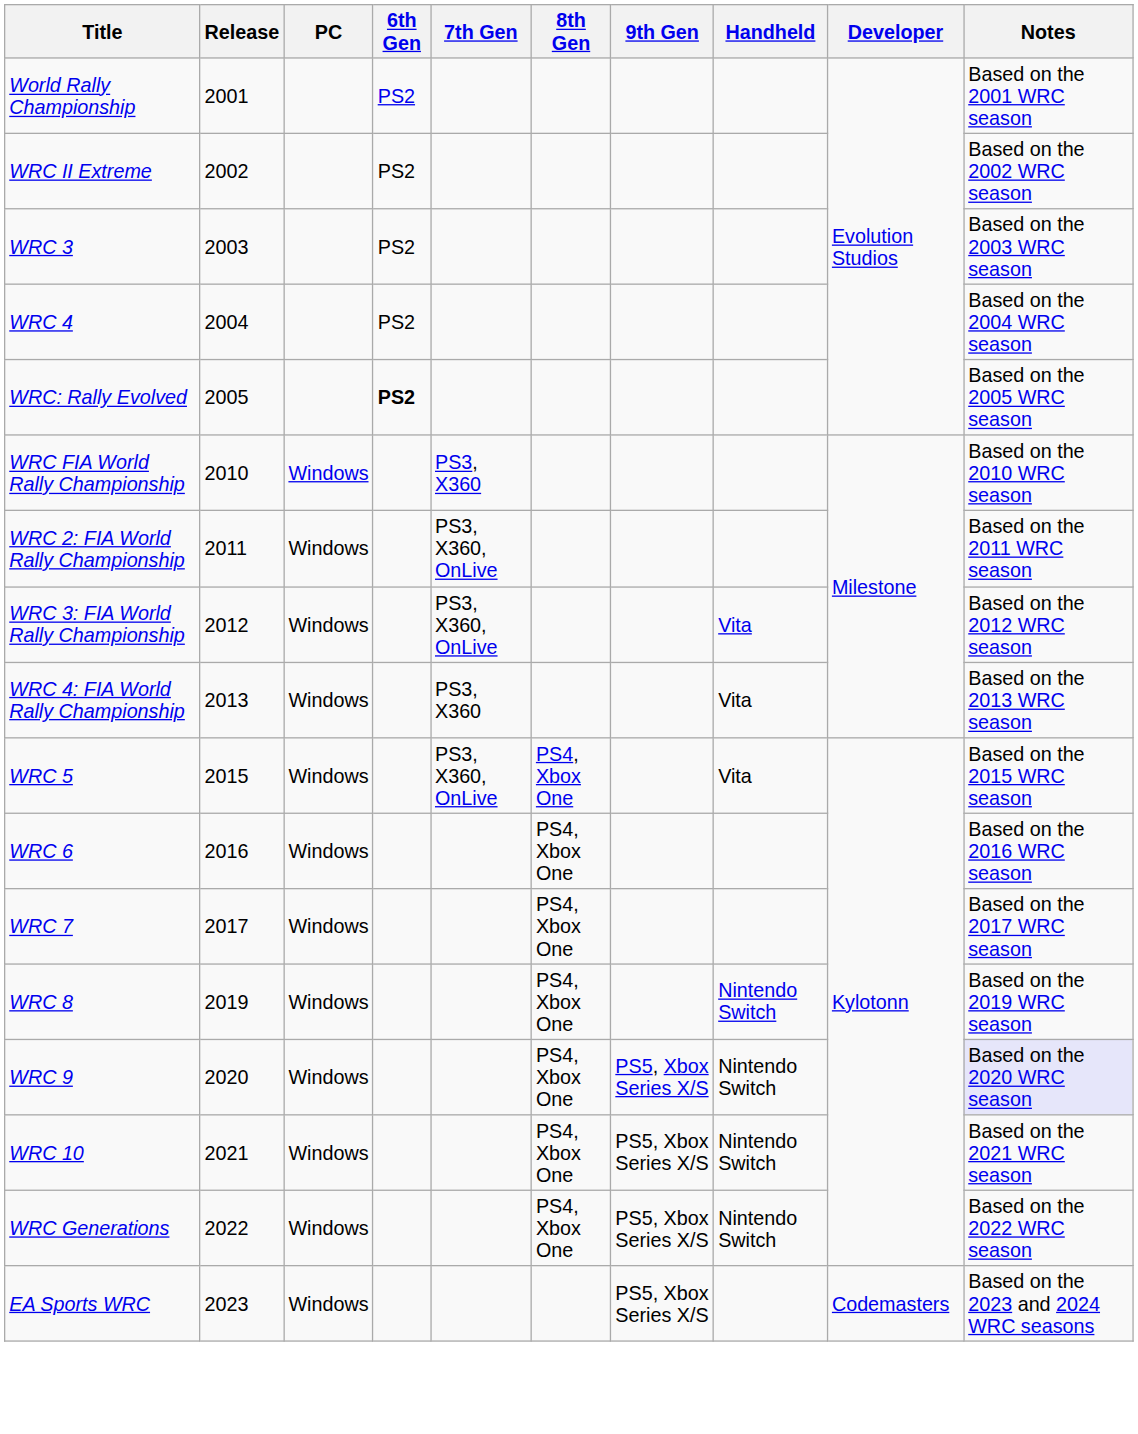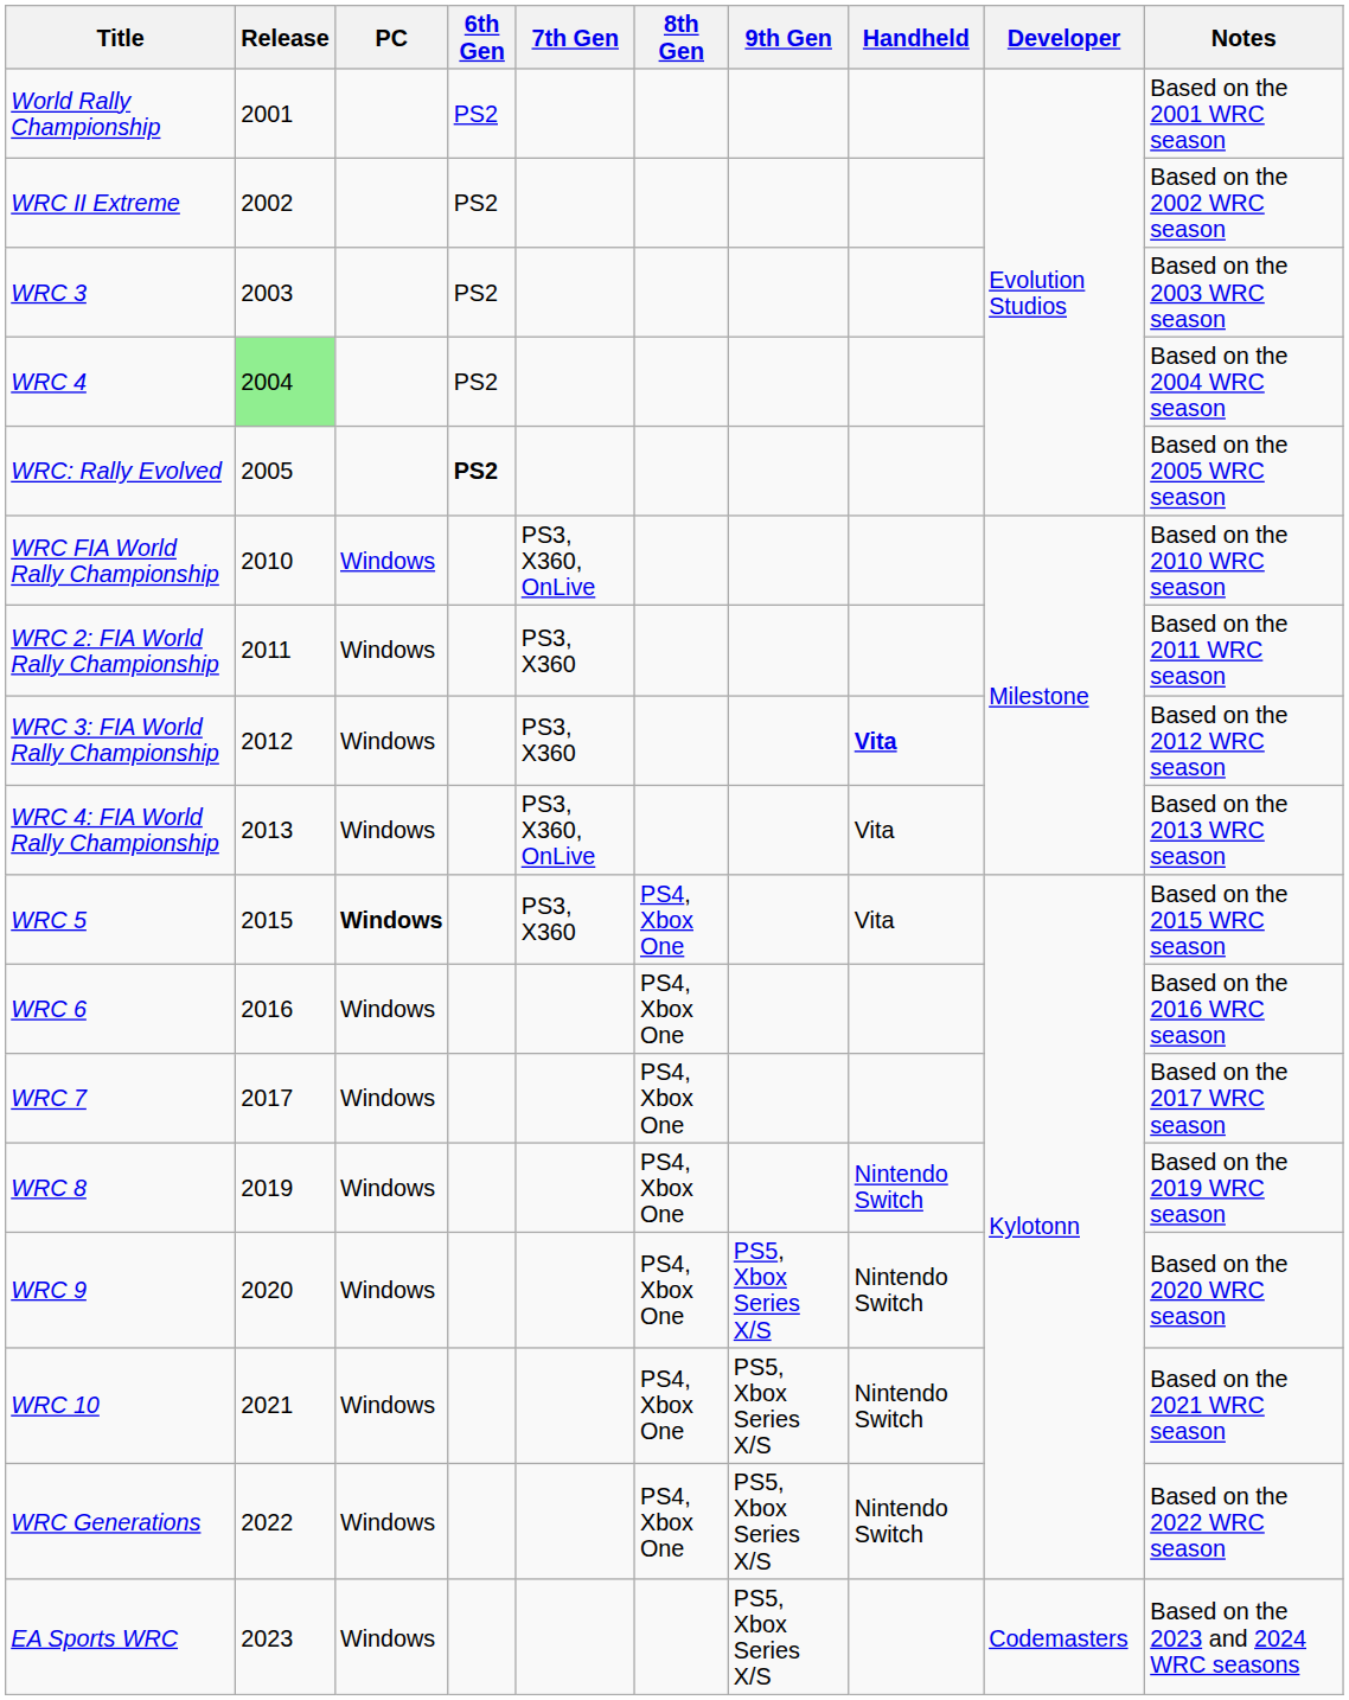 <table class="wikitable sortable" border="1" style="font-size: 95%">
 <tr>
 <th scope="col">Title</th>
 <th scope="col">Release</th>
 <th scope="col">PC</th>
 <th scope="col"><a href='#'>6th Gen</a></th>
 <th scope="col"><a href='#'>7th Gen</a></th>
 <th scope="col"><a href='#'>8th Gen</a></th>
 <th scope="col"><a href='#'>9th Gen</a></th>
 <th scope="col"><a href='#'>Handheld</a></th>
 <th scope="col"><a href='#'>Developer</a></th>
 <th scope="col" class="unsortable">Notes</th>
 </tr>
 <tr>
 <td><em><a href='#'>World Rally Championship</a></em></td>
 <td>2001</td>
 <td></td>
 <td><a href='#'>PS2</a></td>
 <td></td>
 <td></td>
 <td></td>
 <td></td>
 <td rowspan="5"><a href='#'>Evolution Studios</a></td>
 <td>Based on the <a href='#'>2001 WRC season</a></td>
 </tr>
 <tr>
 <td><em><a href='#'>WRC II Extreme</a></em></td>
 <td>2002</td>
 <td></td>
 <td>PS2</td>
 <td></td>
 <td></td>
 <td></td>
 <td></td>
 <td>Based on the <a href='#'>2002 WRC season</a></td>
 </tr>
 <tr>
 <td><em><a href='#'>WRC 3</a></em></td>
 <td>2003</td>
 <td></td>
 <td>PS2</td>
 <td></td>
 <td></td>
 <td></td>
 <td></td>
 <td>Based on the <a href='#'>2003 WRC season</a></td>
 </tr>
 <tr>
 <td><em><a href='#'>WRC 4</a></em></td>
-<td>2004</td>
+<td style="background: lightgreen;">2004</td>
 <td></td>
 <td>PS2</td>
 <td></td>
 <td></td>
 <td></td>
 <td></td>
 <td>Based on the <a href='#'>2004 WRC season</a></td>
 </tr>
 <tr>
 <td><em><a href='#'>WRC: Rally Evolved</a></em></td>
 <td>2005</td>
 <td></td>
 <td><strong>PS2</strong></td>
 <td></td>
 <td></td>
 <td></td>
 <td></td>
 <td>Based on the <a href='#'>2005 WRC season</a></td>
 </tr>
 <tr>
 <td><em><a href='#'>WRC FIA World Rally Championship</a></em></td>
 <td>2010</td>
 <td><a href='#'>Windows</a></td>
 <td></td>
-<td><a href='#'>PS3</a>, <a href='#'>X360</a></td>
+<td>PS3, X360, <a href='#'>OnLive</a></td>
 <td></td>
 <td></td>
 <td></td>
 <td rowspan="4"><a href='#'>Milestone</a></td>
 <td>Based on the <a href='#'>2010 WRC season</a></td>
 </tr>
 <tr>
 <td><em><a href='#'>WRC 2: FIA World Rally Championship</a></em></td>
 <td>2011</td>
 <td>Windows</td>
 <td></td>
-<td>PS3, X360, <a href='#'>OnLive</a></td>
+<td>PS3, X360</td>
 <td></td>
 <td></td>
 <td></td>
 <td>Based on the <a href='#'>2011 WRC season</a></td>
 </tr>
 <tr>
 <td><em><a href='#'>WRC 3: FIA World Rally Championship</a></em></td>
 <td>2012</td>
 <td>Windows</td>
 <td></td>
-<td>PS3, X360, <a href='#'>OnLive</a></td>
+<td>PS3, X360</td>
 <td></td>
 <td></td>
-<td><a href='#'>Vita</a></td>
+<td><strong><a href='#'>Vita</a></strong></td>
 <td>Based on the <a href='#'>2012 WRC season</a></td>
 </tr>
 <tr>
 <td><em><a href='#'>WRC 4: FIA World Rally Championship</a></em></td>
 <td>2013</td>
 <td>Windows</td>
 <td></td>
-<td>PS3, X360</td>
+<td>PS3, X360, <a href='#'>OnLive</a></td>
 <td></td>
 <td></td>
 <td>Vita</td>
 <td>Based on the <a href='#'>2013 WRC season</a></td>
 </tr>
 <tr>
 <td><em><a href='#'>WRC 5</a></em></td>
 <td>2015</td>
-<td>Windows</td>
+<td><strong>Windows</strong></td>
 <td></td>
-<td>PS3, X360, <a href='#'>OnLive</a></td>
+<td>PS3, X360</td>
 <td><a href='#'>PS4</a>, <a href='#'>Xbox One</a></td>
 <td></td>
 <td>Vita</td>
 <td rowspan="7"><a href='#'>Kylotonn</a></td>
 <td>Based on the <a href='#'>2015 WRC season</a></td>
 </tr>
 <tr>
 <td><em><a href='#'>WRC 6</a></em></td>
 <td>2016</td>
 <td>Windows</td>
 <td></td>
 <td></td>
 <td>PS4, Xbox One</td>
 <td></td>
 <td></td>
 <td>Based on the <a href='#'>2016 WRC season</a></td>
 </tr>
 <tr>
 <td><em><a href='#'>WRC 7</a></em></td>
 <td>2017</td>
 <td>Windows</td>
 <td></td>
 <td></td>
 <td>PS4, Xbox One</td>
 <td></td>
 <td></td>
 <td>Based on the <a href='#'>2017 WRC season</a></td>
 </tr>
 <tr>
 <td><em><a href='#'>WRC 8</a></em></td>
 <td>2019</td>
 <td>Windows</td>
 <td></td>
 <td></td>
 <td>PS4, Xbox One</td>
 <td></td>
 <td><a href='#'>Nintendo Switch</a></td>
 <td>Based on the <a href='#'>2019 WRC season</a></td>
 </tr>
 <tr>
 <td><em><a href='#'>WRC 9</a></em></td>
 <td>2020</td>
 <td>Windows</td>
 <td></td>
 <td></td>
 <td>PS4, Xbox One</td>
 <td><a href='#'>PS5</a>, <a href='#'>Xbox Series X/S</a></td>
 <td>Nintendo Switch</td>
-<td style="background: lavender;">Based on the <a href='#'>2020 WRC season</a></td>
+<td>Based on the <a href='#'>2020 WRC season</a></td>
 </tr>
 <tr>
 <td><em><a href='#'>WRC 10</a></em></td>
 <td>2021</td>
 <td>Windows</td>
 <td></td>
 <td></td>
 <td>PS4, Xbox One</td>
 <td>PS5, Xbox Series X/S</td>
 <td>Nintendo Switch</td>
 <td>Based on the <a href='#'>2021 WRC season</a></td>
 </tr>
 <tr>
 <td><em><a href='#'>WRC Generations</a></em></td>
 <td>2022</td>
 <td>Windows</td>
 <td></td>
 <td></td>
 <td>PS4, Xbox One</td>
 <td>PS5, Xbox Series X/S</td>
 <td>Nintendo Switch</td>
 <td>Based on the <a href='#'>2022 WRC season</a></td>
 </tr>
 <tr>
 <td><em><a href='#'>EA Sports WRC</a></em></td>
 <td>2023</td>
 <td>Windows</td>
 <td></td>
 <td></td>
 <td></td>
 <td>PS5, Xbox Series X/S</td>
 <td></td>
 <td><a href='#'>Codemasters</a></td>
 <td>Based on the <a href='#'>2023</a> and <a href='#'>2024 WRC seasons</a></td>
 </tr>
 </table>
